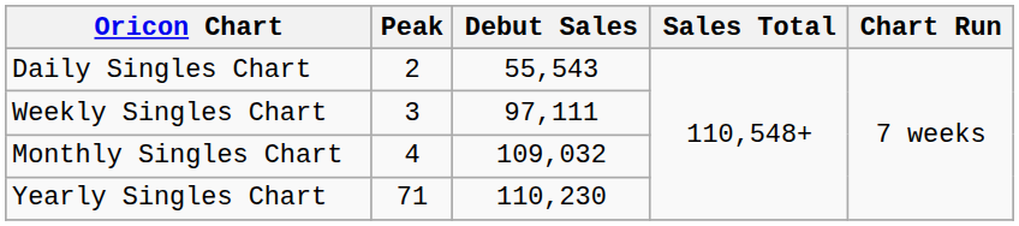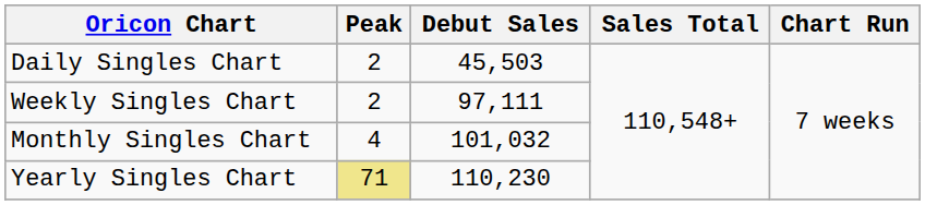 <table class="wikitable" style="width:500px;">
 <tr>
 <th style="text-align:center;"><a href='#'>Oricon</a> Chart</th>
 <th style="text-align:center;">Peak</th>
 <th style="text-align:center;">Debut Sales</th>
 <th style="text-align:center;">Sales Total</th>
 <th style="text-align:center;">Chart Run</th>
 </tr>
 <tr>
 <td align="left">Daily Singles Chart</td>
 <td style="text-align:center;">2</td>
-<td style="text-align:center;" rowspan="1">55,543</td>
+<td style="text-align:center;" rowspan="1">45,503</td>
 <td style="text-align:center;" rowspan="4">110,548+ </td>
 <td style="text-align:center;" rowspan="4">7 weeks</td>
 </tr>
 <tr>
 <td align="left">Weekly Singles Chart</td>
-<td style="text-align:center;">3</td>
+<td style="text-align:center;">2</td>
 <td style="text-align:center;" rowspan="1">97,111</td>
 </tr>
 <tr>
 <td align="left">Monthly Singles Chart</td>
 <td style="text-align:center;">4</td>
-<td style="text-align:center;" rowspan="1">109,032</td>
+<td style="text-align:center;" rowspan="1">101,032</td>
 </tr>
 <tr>
 <td align="left">Yearly Singles Chart</td>
-<td style="text-align:center;">71</td>
+<td style="background: khaki; text-align:center;">71</td>
 <td style="text-align:center;" rowspan="1">110,230</td>
 </tr>
 </table>
